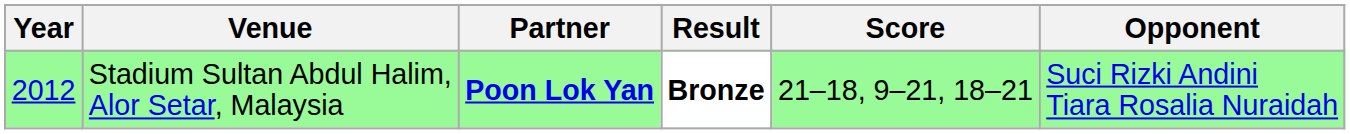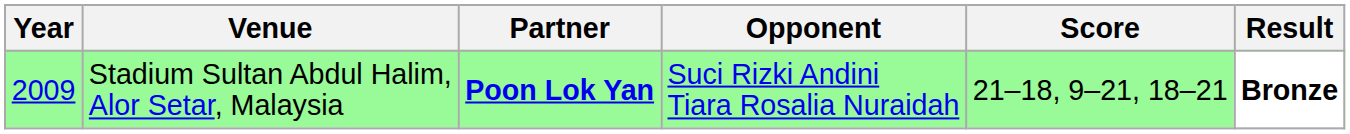 <table class="sortable wikitable" style="font-size: 90%;">
 <tr>
 <th>Year</th>
 <th>Venue</th>
 <th>Partner</th>
+<th>Opponent</th>
+<th>Score</th>
 <th>Result</th>
-<th>Score</th>
-<th>Opponent</th>
 </tr>
 <tr style="background:#98FB98">
-<td align="center"><a href='#'>2012</a></td>
+<td align="center"><a href='#'>2009</a></td>
 <td align="left">Stadium Sultan Abdul Halim,<br><a href='#'>Alor Setar</a>, Malaysia</td>
 <td align="left"><strong> <a href='#'>Poon Lok Yan</a></strong></td>
+<td align="left"> <a href='#'>Suci Rizki Andini</a> <br>  <a href='#'>Tiara Rosalia Nuraidah</a></td>
+<td align="left">21–18, 9–21, 18–21</td>
 <td style="text-align:left; background:white"> <strong>Bronze</strong></td>
-<td align="left">21–18, 9–21, 18–21</td>
-<td align="left"> <a href='#'>Suci Rizki Andini</a> <br>  <a href='#'>Tiara Rosalia Nuraidah</a></td>
 </tr>
 </table>
